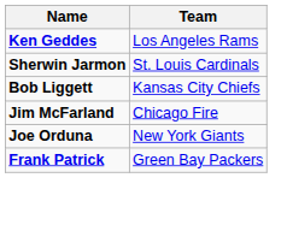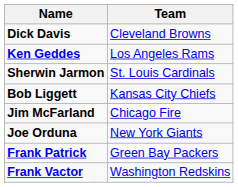 <table class="wikitable">
 <tr>
 <th>Name</th>
 <th>Team</th>
+</tr>
+<tr>
+<td><strong>Dick Davis</strong></td>
+<td><a href='#'>Cleveland Browns</a></td>
 </tr>
 <tr>
 <td><strong><a href='#'>Ken Geddes</a></strong></td>
 <td><a href='#'>Los Angeles Rams</a></td>
 </tr>
 <tr>
 <td><strong>Sherwin Jarmon</strong></td>
 <td><a href='#'>St. Louis Cardinals</a></td>
 </tr>
 <tr>
 <td><strong>Bob Liggett</strong></td>
 <td><a href='#'>Kansas City Chiefs</a></td>
 </tr>
 <tr>
 <td><strong>Jim McFarland</strong></td>
 <td><a href='#'>Chicago Fire</a></td>
 </tr>
 <tr>
 <td><strong>Joe Orduna</strong></td>
 <td><a href='#'>New York Giants</a></td>
 </tr>
 <tr>
 <td><strong><a href='#'>Frank Patrick</a></strong></td>
 <td><a href='#'>Green Bay Packers</a></td>
 </tr>
+<tr>
+<td><strong><a href='#'>Frank Vactor</a></strong></td>
+<td><a href='#'>Washington Redskins</a></td>
+</tr>
 </table>
